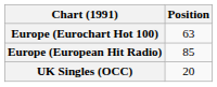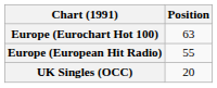 <table class="wikitable sortable plainrowheaders" style="text-align:center">
 <tr>
 <th>Chart (1991)</th>
 <th>Position</th>
 </tr>
 <tr>
 <th scope="row">Europe (Eurochart Hot 100)</th>
 <td>63</td>
 </tr>
 <tr>
 <th scope="row">Europe (European Hit Radio)</th>
-<td>85</td>
+<td>55</td>
 </tr>
 <tr>
 <th scope="row">UK Singles (OCC)</th>
 <td>20</td>
 </tr>
 </table>
